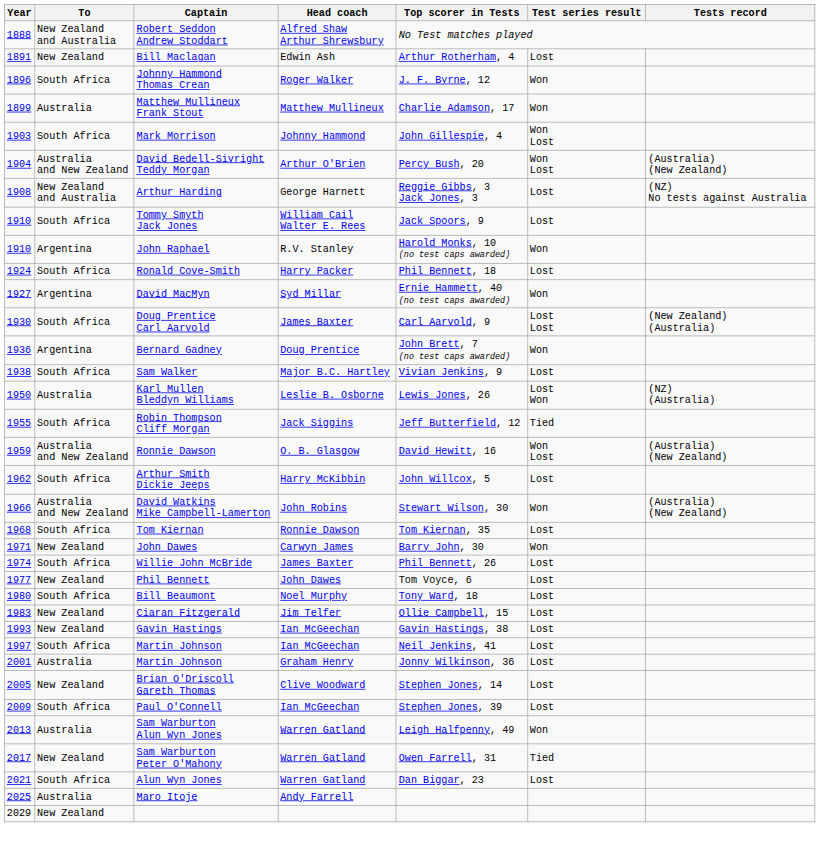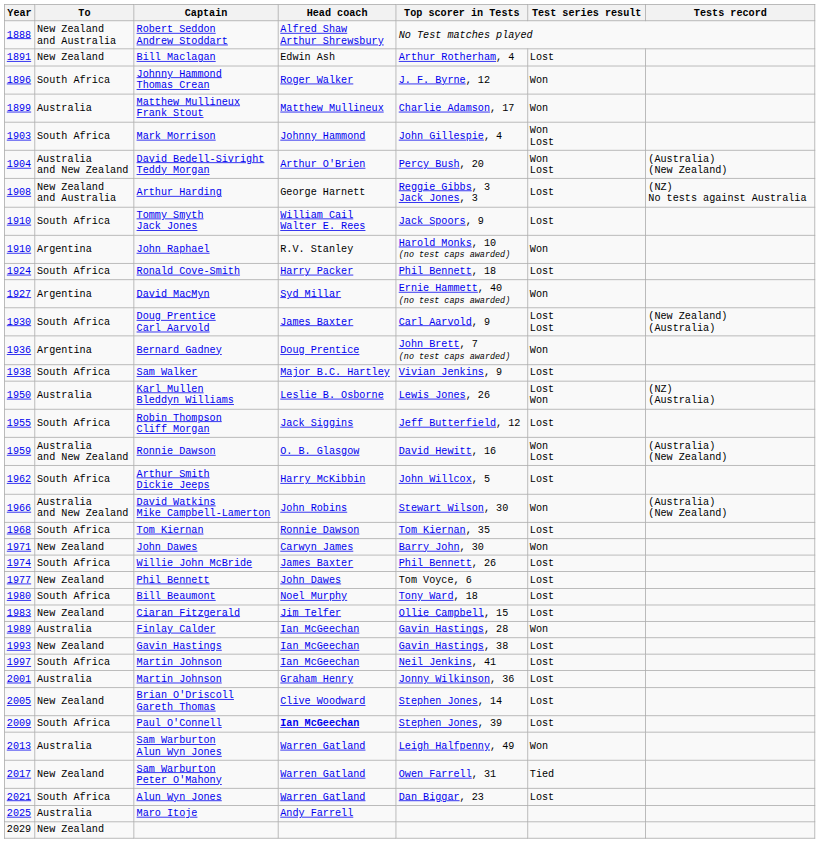 <table class="wikitable" style=width:80em>
 <tr>
 <th>Year</th>
 <th>To</th>
 <th>Captain</th>
 <th>Head coach</th>
 <th>Top scorer in Tests</th>
 <th>Test series result</th>
 <th>Tests record</th>
 </tr>
 <tr>
 <td><a href='#'>1888</a></td>
 <td>New Zealand<br>and Australia</td>
 <td> <a href='#'>Robert Seddon</a><br> <a href='#'>Andrew Stoddart</a></td>
 <td> <a href='#'>Alfred Shaw</a><br> <a href='#'>Arthur Shrewsbury</a></td>
 <td colspan="3"><em>No Test matches played</em></td>
 </tr>
 <tr>
 <td><a href='#'>1891</a></td>
 <td>New Zealand</td>
 <td> <a href='#'>Bill Maclagan</a></td>
 <td> Edwin Ash</td>
 <td> <a href='#'>Arthur Rotherham</a>, 4</td>
 <td>Lost</td>
 <td></td>
 </tr>
 <tr>
 <td><a href='#'>1896</a></td>
 <td>South Africa</td>
 <td> <a href='#'>Johnny Hammond</a><br><a href='#'>Thomas Crean</a></td>
 <td> <a href='#'>Roger Walker</a></td>
 <td> <a href='#'>J. F. Byrne</a>, 12</td>
 <td>Won</td>
 <td></td>
 </tr>
 <tr>
 <td><a href='#'>1899</a></td>
 <td>Australia</td>
 <td> <a href='#'>Matthew Mullineux</a><br> <a href='#'>Frank Stout</a></td>
 <td> <a href='#'>Matthew Mullineux</a></td>
 <td> <a href='#'>Charlie Adamson</a>, 17</td>
 <td>Won</td>
 <td></td>
 </tr>
 <tr>
 <td><a href='#'>1903</a></td>
 <td>South Africa</td>
 <td> <a href='#'>Mark Morrison</a></td>
 <td> <a href='#'>Johnny Hammond</a></td>
 <td> <a href='#'>John Gillespie</a>, 4</td>
 <td>Won<br>Lost</td>
 <td></td>
 </tr>
 <tr>
 <td><a href='#'>1904</a></td>
 <td>Australia<br> and New Zealand</td>
 <td> <a href='#'>David Bedell-Sivright</a><br><a href='#'>Teddy Morgan</a></td>
 <td> <a href='#'>Arthur O'Brien</a></td>
 <td> <a href='#'>Percy Bush</a>, 20</td>
 <td>Won<br>Lost</td>
 <td> (Australia)<br> (New Zealand)</td>
 </tr>
 <tr>
 <td><a href='#'>1908</a></td>
 <td>New Zealand<br>and Australia</td>
 <td> <a href='#'>Arthur Harding</a></td>
 <td> George Harnett</td>
 <td> <a href='#'>Reggie Gibbs</a>, 3<br> <a href='#'>Jack Jones</a>, 3</td>
 <td>Lost</td>
 <td> (NZ)<br>No tests against Australia</td>
 </tr>
 <tr>
 <td><a href='#'>1910</a></td>
 <td>South Africa</td>
 <td> <a href='#'>Tommy Smyth</a><br> <a href='#'>Jack Jones</a></td>
 <td> <a href='#'>William Cail</a><br><a href='#'>Walter E. Rees</a></td>
 <td> <a href='#'>Jack Spoors</a>, 9</td>
 <td>Lost</td>
 <td></td>
 </tr>
 <tr>
 <td><a href='#'>1910</a></td>
 <td>Argentina</td>
 <td> <a href='#'>John Raphael</a></td>
 <td> R.V. Stanley</td>
 <td> <a href='#'>Harold Monks</a>, 10<br><em><small>(no test caps awarded)</small></em></td>
 <td>Won</td>
 <td></td>
 </tr>
 <tr>
 <td><a href='#'>1924</a></td>
 <td>South Africa</td>
 <td> <a href='#'>Ronald Cove-Smith</a></td>
 <td> <a href='#'>Harry Packer</a></td>
 <td> <a href='#'>Phil Bennett</a>, 18</td>
 <td>Lost</td>
 <td></td>
 </tr>
 <tr>
 <td><a href='#'>1927</a></td>
 <td>Argentina</td>
 <td> <a href='#'>David MacMyn</a></td>
 <td> <a href='#'>Syd Millar</a></td>
 <td> <a href='#'>Ernie Hammett</a>, 40<br><small><em>(no test caps awarded)</em></small></td>
 <td>Won</td>
 <td></td>
 </tr>
 <tr>
 <td><a href='#'>1930</a></td>
 <td>South Africa</td>
 <td> <a href='#'>Doug Prentice</a><br> <a href='#'>Carl Aarvold</a></td>
 <td> <a href='#'>James Baxter</a></td>
 <td> <a href='#'>Carl Aarvold</a>, 9</td>
 <td>Lost<br>Lost</td>
 <td> (New Zealand)<br> (Australia)</td>
 </tr>
 <tr>
 <td><a href='#'>1936</a></td>
 <td>Argentina</td>
 <td> <a href='#'>Bernard Gadney</a></td>
 <td> <a href='#'>Doug Prentice</a></td>
 <td> <a href='#'>John Brett</a>, 7<br><small><em>(no test caps awarded)</em></small></td>
 <td>Won</td>
 <td></td>
 </tr>
 <tr>
 <td><a href='#'>1938</a></td>
 <td>South Africa</td>
 <td> <a href='#'>Sam Walker</a></td>
 <td> <a href='#'>Major B.C. Hartley</a></td>
 <td> <a href='#'>Vivian Jenkins</a>, 9</td>
 <td>Lost</td>
 <td></td>
 </tr>
 <tr>
 <td><a href='#'>1950</a></td>
 <td>Australia</td>
 <td> <a href='#'>Karl Mullen</a><br><a href='#'>Bleddyn Williams</a></td>
 <td> <a href='#'>Leslie B. Osborne</a></td>
 <td> <a href='#'>Lewis Jones</a>, 26</td>
 <td>Lost<br>Won</td>
 <td> (NZ)<br> (Australia)</td>
 </tr>
 <tr>
 <td><a href='#'>1955</a></td>
 <td>South Africa</td>
 <td> <a href='#'>Robin Thompson</a><br><a href='#'>Cliff Morgan</a></td>
 <td> <a href='#'>Jack Siggins</a></td>
 <td> <a href='#'>Jeff Butterfield</a>, 12</td>
-<td>Tied</td>
+<td>Lost</td>
 <td></td>
 </tr>
 <tr>
 <td><a href='#'>1959</a></td>
 <td>Australia<br>and New Zealand</td>
 <td> <a href='#'>Ronnie Dawson</a></td>
 <td> <a href='#'>O. B. Glasgow</a></td>
 <td> <a href='#'>David Hewitt</a>, 16</td>
 <td>Won<br>Lost</td>
 <td> (Australia)<br> (New Zealand)</td>
 </tr>
 <tr>
 <td><a href='#'>1962</a></td>
 <td>South Africa</td>
 <td> <a href='#'>Arthur Smith</a><br><a href='#'>Dickie Jeeps</a></td>
 <td> <a href='#'>Harry McKibbin</a></td>
 <td> <a href='#'>John Willcox</a>, 5</td>
 <td>Lost</td>
 <td></td>
 </tr>
 <tr>
 <td><a href='#'>1966</a></td>
 <td>Australia<br>and New Zealand</td>
 <td> <a href='#'>David Watkins</a> <br> <a href='#'>Mike Campbell-Lamerton</a></td>
 <td> <a href='#'>John Robins</a></td>
 <td> <a href='#'>Stewart Wilson</a>, 30</td>
 <td>Won</td>
 <td> (Australia)<br> (New Zealand)</td>
 </tr>
 <tr>
 <td><a href='#'>1968</a></td>
 <td>South Africa</td>
 <td> <a href='#'>Tom Kiernan</a></td>
 <td> <a href='#'>Ronnie Dawson</a></td>
 <td> <a href='#'>Tom Kiernan</a>, 35</td>
 <td>Lost</td>
 <td></td>
 </tr>
 <tr>
 <td><a href='#'>1971</a></td>
 <td>New Zealand</td>
 <td> <a href='#'>John Dawes</a></td>
 <td> <a href='#'>Carwyn James</a></td>
 <td> <a href='#'>Barry John</a>, 30</td>
 <td>Won</td>
 <td></td>
 </tr>
 <tr>
 <td><a href='#'>1974</a></td>
 <td>South Africa</td>
 <td> <a href='#'>Willie John McBride</a></td>
 <td> <a href='#'>James Baxter</a></td>
 <td> <a href='#'>Phil Bennett</a>, 26</td>
 <td>Lost</td>
 <td></td>
 </tr>
 <tr>
 <td><a href='#'>1977</a></td>
 <td>New Zealand</td>
 <td> <a href='#'>Phil Bennett</a></td>
 <td> <a href='#'>John Dawes</a></td>
 <td> Tom Voyce, 6</td>
 <td>Lost</td>
 <td></td>
 </tr>
 <tr>
 <td><a href='#'>1980</a></td>
 <td>South Africa</td>
 <td> <a href='#'>Bill Beaumont</a></td>
 <td> <a href='#'>Noel Murphy</a></td>
 <td> <a href='#'>Tony Ward</a>, 18</td>
 <td>Lost</td>
 <td></td>
 </tr>
 <tr>
 <td><a href='#'>1983</a></td>
 <td>New Zealand</td>
 <td> <a href='#'>Ciaran Fitzgerald</a></td>
 <td> <a href='#'>Jim Telfer</a></td>
 <td> <a href='#'>Ollie Campbell</a>, 15</td>
 <td>Lost</td>
 <td></td>
 </tr>
 <tr>
+<td><a href='#'>1989</a></td>
+<td>Australia</td>
+<td> <a href='#'>Finlay Calder</a></td>
+<td> <a href='#'>Ian McGeechan</a></td>
+<td> <a href='#'>Gavin Hastings</a>, 28</td>
+<td>Won</td>
+<td></td>
+</tr>
+<tr>
 <td><a href='#'>1993</a></td>
 <td>New Zealand</td>
 <td> <a href='#'>Gavin Hastings</a></td>
 <td> <a href='#'>Ian McGeechan</a></td>
 <td> <a href='#'>Gavin Hastings</a>, 38</td>
 <td>Lost</td>
 <td></td>
 </tr>
 <tr>
 <td><a href='#'>1997</a></td>
 <td>South Africa</td>
 <td> <a href='#'>Martin Johnson</a></td>
 <td> <a href='#'>Ian McGeechan</a></td>
 <td> <a href='#'>Neil Jenkins</a>, 41</td>
 <td>Lost</td>
 <td></td>
 </tr>
 <tr>
 <td><a href='#'>2001</a></td>
 <td>Australia</td>
 <td> <a href='#'>Martin Johnson</a></td>
 <td> <a href='#'>Graham Henry</a></td>
 <td> <a href='#'>Jonny Wilkinson</a>, 36</td>
 <td>Lost</td>
 <td></td>
 </tr>
 <tr>
 <td><a href='#'>2005</a></td>
 <td>New Zealand</td>
 <td> <a href='#'>Brian O'Driscoll</a><br> <a href='#'>Gareth Thomas</a></td>
 <td> <a href='#'>Clive Woodward</a></td>
 <td> <a href='#'>Stephen Jones</a>, 14</td>
 <td>Lost</td>
 <td></td>
 </tr>
 <tr>
 <td><a href='#'>2009</a></td>
 <td>South Africa</td>
 <td> <a href='#'>Paul O'Connell</a></td>
-<td> <a href='#'>Ian McGeechan</a></td>
+<td><strong> <a href='#'>Ian McGeechan</a></strong></td>
 <td> <a href='#'>Stephen Jones</a>, 39</td>
 <td>Lost</td>
 <td></td>
 </tr>
 <tr>
 <td><a href='#'>2013</a></td>
 <td>Australia</td>
 <td> <a href='#'>Sam Warburton</a><br> <a href='#'>Alun Wyn Jones</a></td>
 <td> <a href='#'>Warren Gatland</a></td>
 <td> <a href='#'>Leigh Halfpenny</a>, 49</td>
 <td>Won</td>
 <td></td>
 </tr>
 <tr>
 <td><a href='#'>2017</a></td>
 <td>New Zealand</td>
 <td> <a href='#'>Sam Warburton</a><br> <a href='#'>Peter O'Mahony</a></td>
 <td> <a href='#'>Warren Gatland</a></td>
 <td> <a href='#'>Owen Farrell</a>, 31</td>
 <td>Tied</td>
 <td></td>
 </tr>
 <tr>
 <td><a href='#'>2021</a></td>
 <td>South Africa</td>
 <td> <a href='#'>Alun Wyn Jones</a> <br></td>
 <td> <a href='#'>Warren Gatland</a></td>
 <td> <a href='#'>Dan Biggar</a>, 23</td>
 <td>Lost</td>
 <td></td>
 </tr>
 <tr>
 <td><a href='#'>2025</a></td>
 <td>Australia</td>
 <td> <a href='#'>Maro Itoje</a></td>
 <td> <a href='#'>Andy Farrell</a></td>
 <td></td>
 <td></td>
 <td></td>
 </tr>
 <tr>
 <td>2029</td>
 <td>New Zealand</td>
 <td></td>
 <td></td>
 <td></td>
 <td></td>
 <td></td>
 </tr>
 </table>
